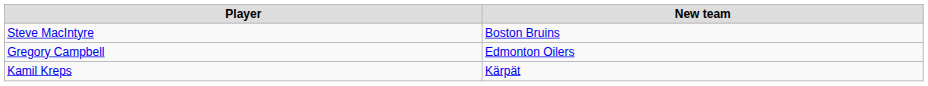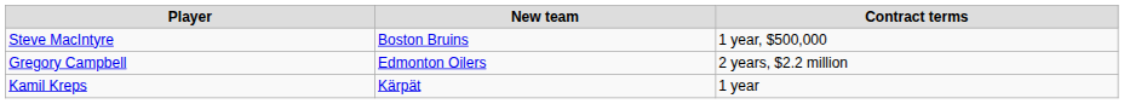 <table class="wikitable" width=97%>
 <tr align="center" bgcolor="#dddddd">
 <td><strong>Player</strong></td>
 <td><strong>New team</strong></td>
+<td><strong>Contract terms</strong></td>
 </tr>
 <tr>
 <td><a href='#'>Steve MacIntyre</a></td>
 <td><a href='#'>Boston Bruins</a></td>
+<td>1 year, $500,000</td>
 </tr>
 <tr>
 <td><a href='#'>Gregory Campbell</a></td>
 <td><a href='#'>Edmonton Oilers</a></td>
+<td>2 years, $2.2 million</td>
 </tr>
 <tr>
 <td><a href='#'>Kamil Kreps</a></td>
 <td><a href='#'>Kärpät</a></td>
+<td>1 year</td>
 </tr>
 </table>
